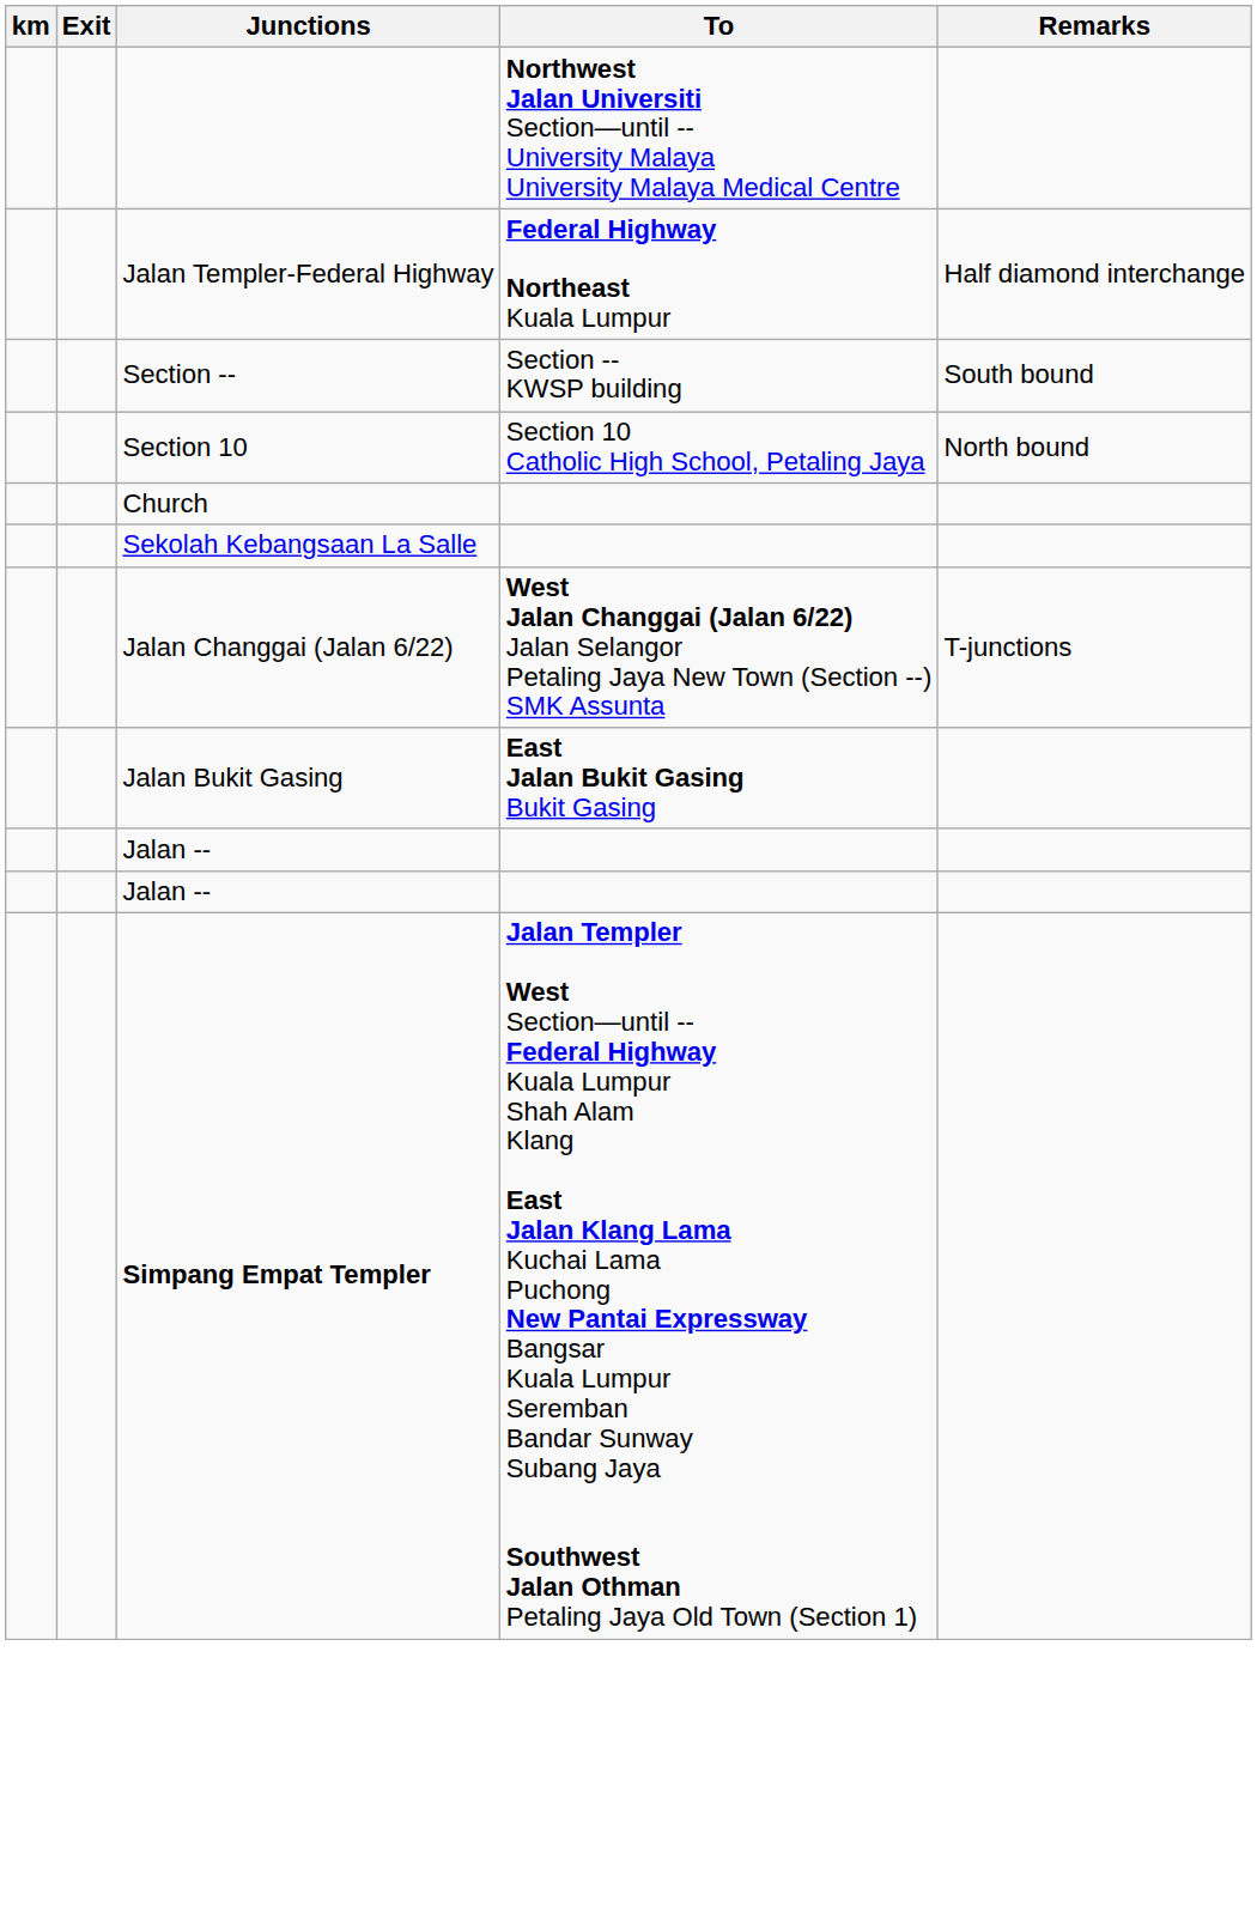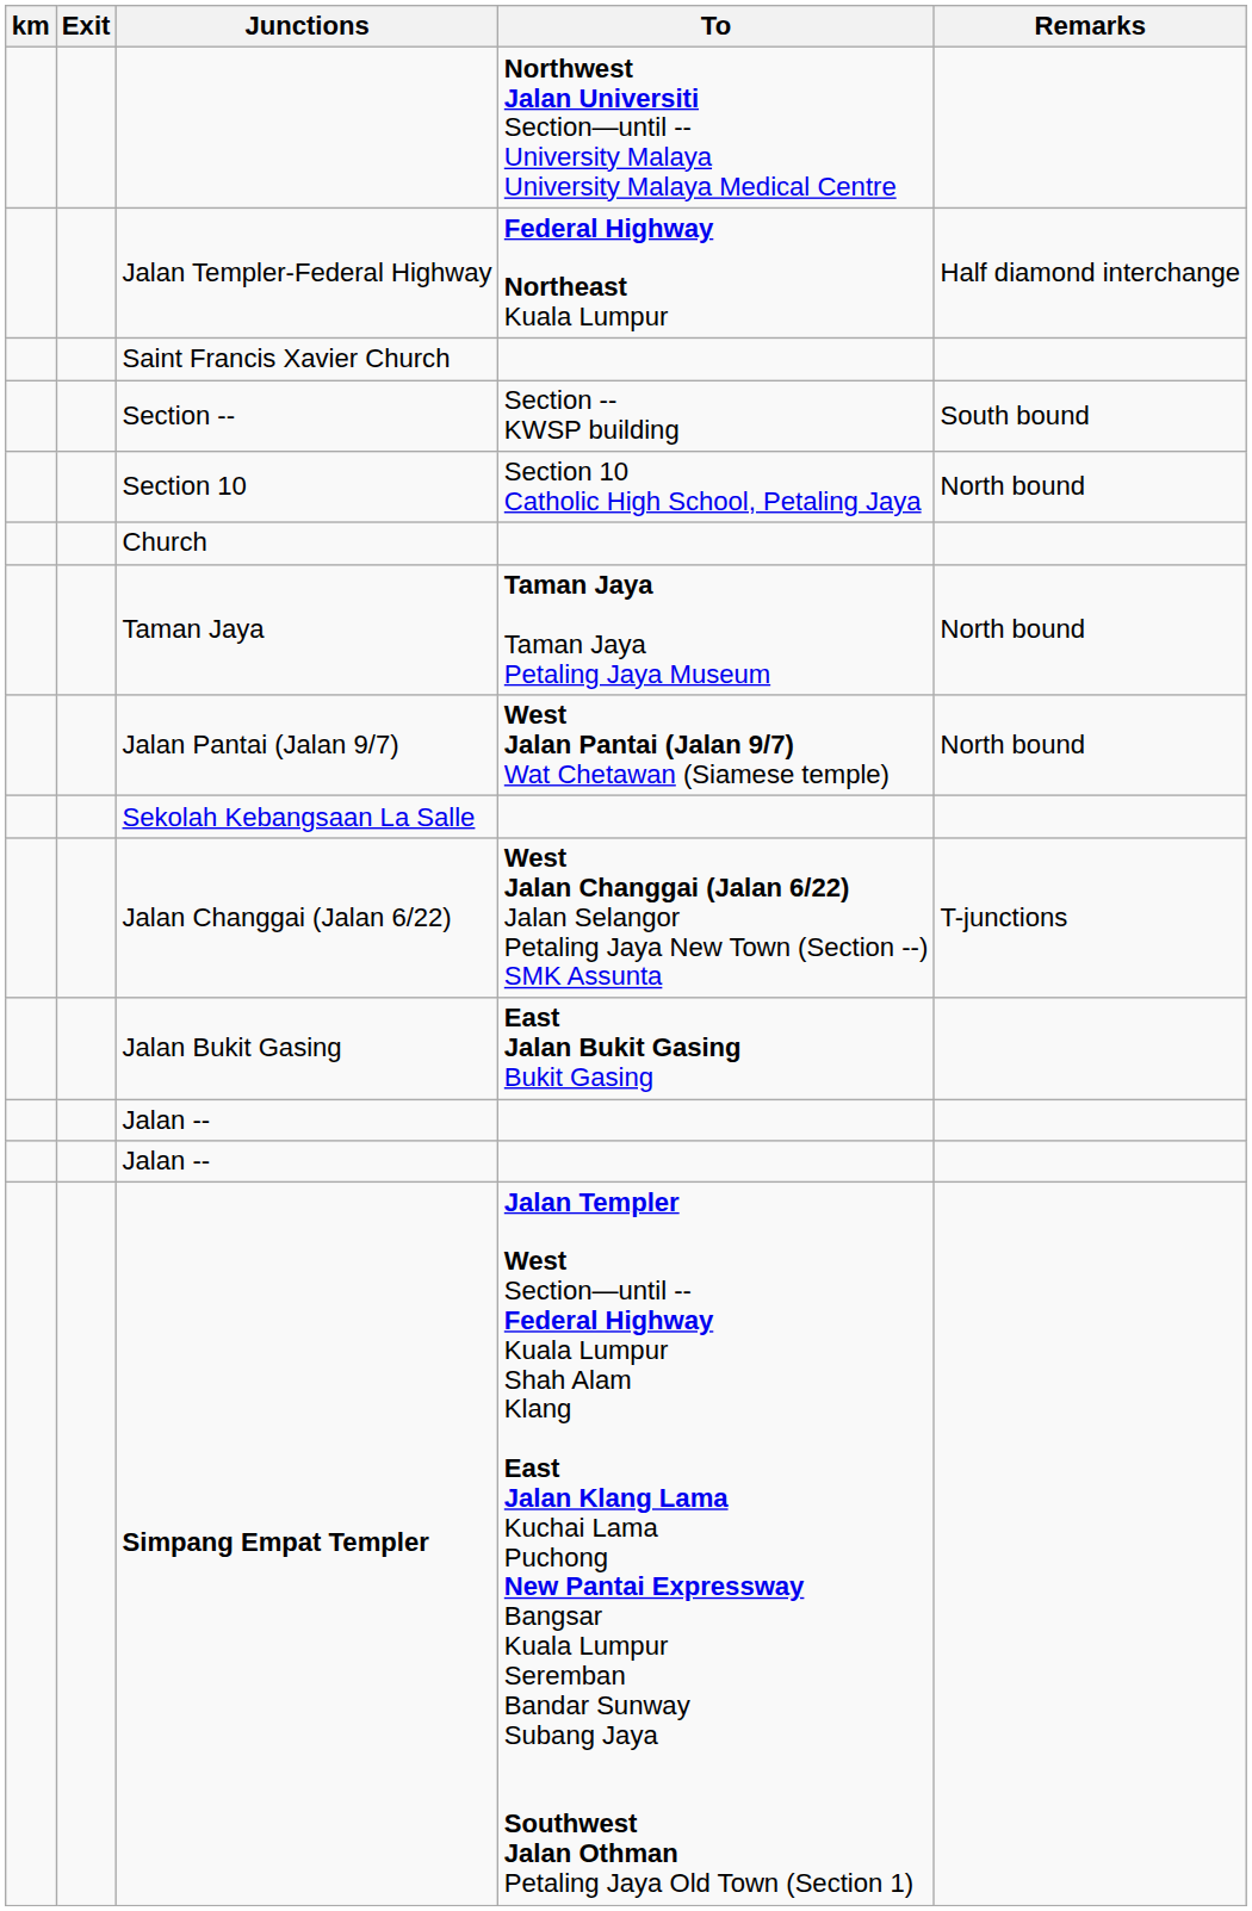 <table class="wikitable">
 <tr>
 <th>km</th>
 <th>Exit</th>
 <th>Junctions</th>
 <th>To</th>
 <th>Remarks</th>
 </tr>
 <tr>
 <td></td>
 <td></td>
 <td></td>
 <td><strong>Northwest</strong><br><strong><a href='#'>Jalan Universiti</a></strong><br>Section—until --<br><a href='#'>University Malaya</a><br><a href='#'>University Malaya Medical Centre</a> </td>
 <td></td>
 </tr>
 <tr>
 <td></td>
 <td></td>
 <td>Jalan Templer-Federal Highway</td>
 <td> <strong><a href='#'>Federal Highway</a></strong><br><br><strong>Northeast</strong><br>Kuala Lumpur</td>
 <td>Half diamond interchange</td>
 </tr>
 <tr>
 <td></td>
 <td></td>
+<td>Saint Francis Xavier Church</td>
+<td></td>
+<td></td>
+</tr>
+<tr>
+<td></td>
+<td></td>
 <td>Section --</td>
 <td>Section --<br>KWSP building</td>
 <td>South bound</td>
 </tr>
 <tr>
 <td></td>
 <td></td>
 <td>Section 10</td>
 <td>Section 10<br><a href='#'>Catholic High School, Petaling Jaya</a></td>
 <td>North bound</td>
 </tr>
 <tr>
 <td></td>
 <td></td>
 <td>Church</td>
 <td></td>
 <td></td>
+</tr>
+<tr>
+<td></td>
+<td></td>
+<td>Taman Jaya</td>
+<td><strong>Taman Jaya</strong><br><br>Taman Jaya<br><a href='#'>Petaling Jaya Museum</a></td>
+<td>North bound</td>
+</tr>
+<tr>
+<td></td>
+<td></td>
+<td>Jalan Pantai (Jalan 9/7)</td>
+<td><strong>West</strong><br><strong>Jalan Pantai (Jalan 9/7)</strong><br><a href='#'>Wat Chetawan</a> (Siamese temple)</td>
+<td>North bound</td>
 </tr>
 <tr>
 <td></td>
 <td></td>
 <td><a href='#'>Sekolah Kebangsaan La Salle</a></td>
 <td></td>
 <td></td>
 </tr>
 <tr>
 <td></td>
 <td></td>
 <td>Jalan Changgai (Jalan 6/22)</td>
 <td><strong>West</strong><br><strong>Jalan Changgai (Jalan 6/22)</strong><br>Jalan Selangor<br>Petaling Jaya New Town (Section --)<br><a href='#'>SMK Assunta</a></td>
 <td>T-junctions</td>
 </tr>
 <tr>
 <td></td>
 <td></td>
 <td>Jalan Bukit Gasing</td>
 <td><strong>East</strong><br><strong>Jalan Bukit Gasing</strong><br><a href='#'>Bukit Gasing</a></td>
 <td></td>
 </tr>
 <tr>
 <td></td>
 <td></td>
 <td>Jalan --</td>
 <td></td>
 <td></td>
 </tr>
 <tr>
 <td></td>
 <td></td>
 <td>Jalan --</td>
 <td></td>
 <td></td>
 </tr>
 <tr>
 <td></td>
 <td></td>
 <td><strong>Simpang Empat Templer</strong></td>
 <td><strong><a href='#'>Jalan Templer</a></strong><br><br><strong>West</strong><br>Section—until --<br> <strong><a href='#'>Federal Highway</a></strong><br>Kuala Lumpur<br>Shah Alam<br>Klang<br><br><strong>East</strong><br> <strong><a href='#'>Jalan Klang Lama</a></strong><br>Kuchai Lama<br>Puchong<br> <strong><a href='#'>New Pantai Expressway</a></strong><br>Bangsar<br>Kuala Lumpur<br>Seremban<br>Bandar Sunway<br>Subang Jaya<br><br><br><strong>Southwest</strong><br><strong>Jalan Othman</strong><br>Petaling Jaya Old Town (Section 1)</td>
 <td></td>
 </tr>
 </table>
